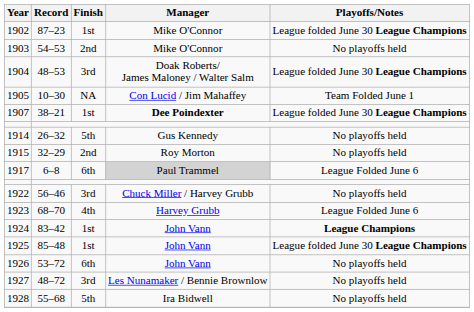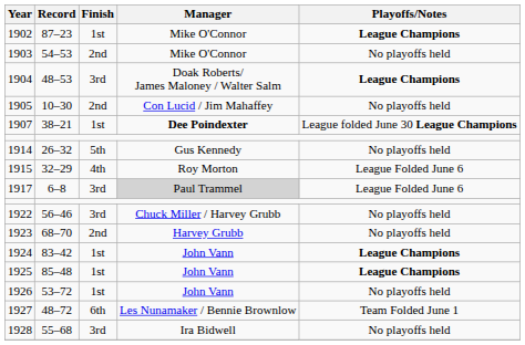 <table class="wikitable" style="text-align:center">
 <tr>
 <th>Year</th>
 <th>Record</th>
 <th>Finish</th>
 <th>Manager</th>
 <th>Playoffs/Notes</th>
 </tr>
 <tr>
 <td>1902</td>
 <td>87–23</td>
 <td>1st</td>
 <td>Mike O'Connor</td>
-<td>League folded June 30 <strong>League Champions</strong></td>
+<td><strong>League Champions</strong></td>
 </tr>
 <tr>
 <td>1903</td>
 <td>54–53</td>
 <td>2nd</td>
 <td>Mike O'Connor</td>
 <td>No playoffs held</td>
 </tr>
 <tr>
 <td>1904</td>
 <td>48–53</td>
 <td>3rd</td>
 <td>Doak Roberts/ <br> James Maloney / Walter Salm</td>
-<td>League folded June 30 <strong>League Champions</strong></td>
+<td><strong>League Champions</strong></td>
 </tr>
 <tr>
 <td>1905</td>
 <td>10–30</td>
-<td>NA</td>
+<td>2nd</td>
 <td><a href='#'>Con Lucid</a> / Jim Mahaffey</td>
-<td>Team Folded June 1</td>
+<td>No playoffs held</td>
 </tr>
 <tr>
 <td>1907</td>
 <td>38–21</td>
 <td>1st</td>
 <td><strong>Dee Poindexter</strong></td>
 <td>League folded June 30 <strong>League Champions</strong></td>
 </tr>
 <tr>
 <td></td>
 </tr>
 <tr>
 <td>1914</td>
 <td>26–32</td>
 <td>5th</td>
 <td>Gus Kennedy</td>
 <td>No playoffs held</td>
 </tr>
 <tr>
 <td>1915</td>
 <td>32–29</td>
-<td>2nd</td>
+<td>4th</td>
 <td>Roy Morton</td>
-<td>No playoffs held</td>
+<td>League Folded June 6</td>
 </tr>
 <tr>
 <td>1917</td>
 <td>6–8</td>
-<td>6th</td>
+<td>3rd</td>
 <td style="background: lightgrey;">Paul Trammel</td>
 <td>League Folded June 6</td>
 </tr>
 <tr>
 <td></td>
 </tr>
 <tr>
 <td>1922</td>
 <td>56–46</td>
 <td>3rd</td>
 <td><a href='#'>Chuck Miller</a> / Harvey Grubb</td>
 <td>No playoffs held</td>
 </tr>
 <tr>
 <td>1923</td>
 <td>68–70</td>
-<td>4th</td>
+<td>2nd</td>
 <td><a href='#'>Harvey Grubb</a></td>
-<td>League Folded June 6</td>
+<td>No playoffs held</td>
 </tr>
 <tr>
 <td>1924</td>
 <td>83–42</td>
 <td>1st</td>
 <td><a href='#'>John Vann</a></td>
 <td><strong>League Champions</strong></td>
 </tr>
 <tr>
 <td>1925</td>
 <td>85–48</td>
 <td>1st</td>
 <td><a href='#'>John Vann</a></td>
-<td>League folded June 30 <strong>League Champions</strong></td>
+<td><strong>League Champions</strong></td>
 </tr>
 <tr>
 <td>1926</td>
 <td>53–72</td>
-<td>6th</td>
+<td>1st</td>
 <td><a href='#'>John Vann</a></td>
 <td>No playoffs held</td>
 </tr>
 <tr>
 <td>1927</td>
 <td>48–72</td>
-<td>3rd</td>
+<td>6th</td>
 <td><a href='#'>Les Nunamaker</a> / Bennie Brownlow</td>
-<td>No playoffs held</td>
+<td>Team Folded June 1</td>
 </tr>
 <tr>
 <td>1928</td>
 <td>55–68</td>
-<td>5th</td>
+<td>3rd</td>
 <td>Ira Bidwell</td>
 <td>No playoffs held</td>
 </tr>
 <tr>
 </tr>
 </table>
